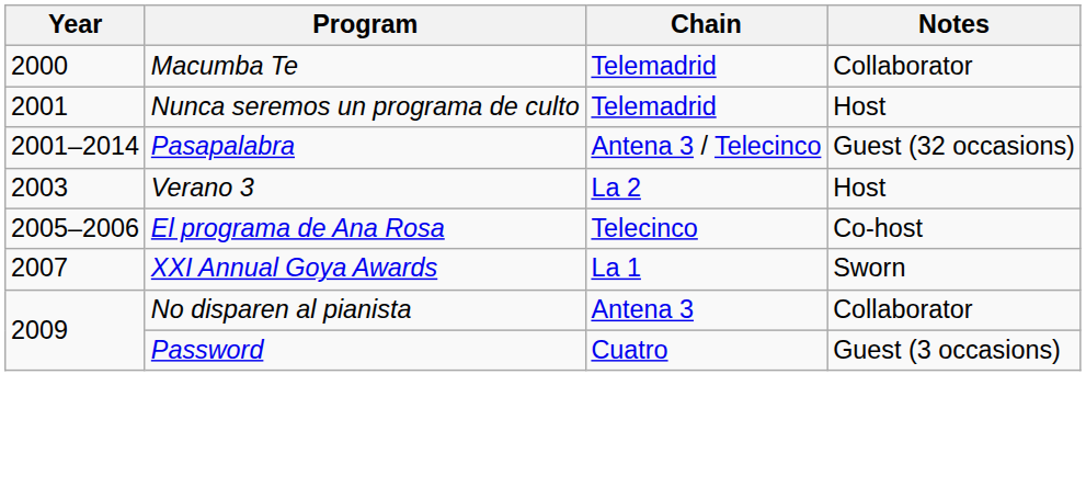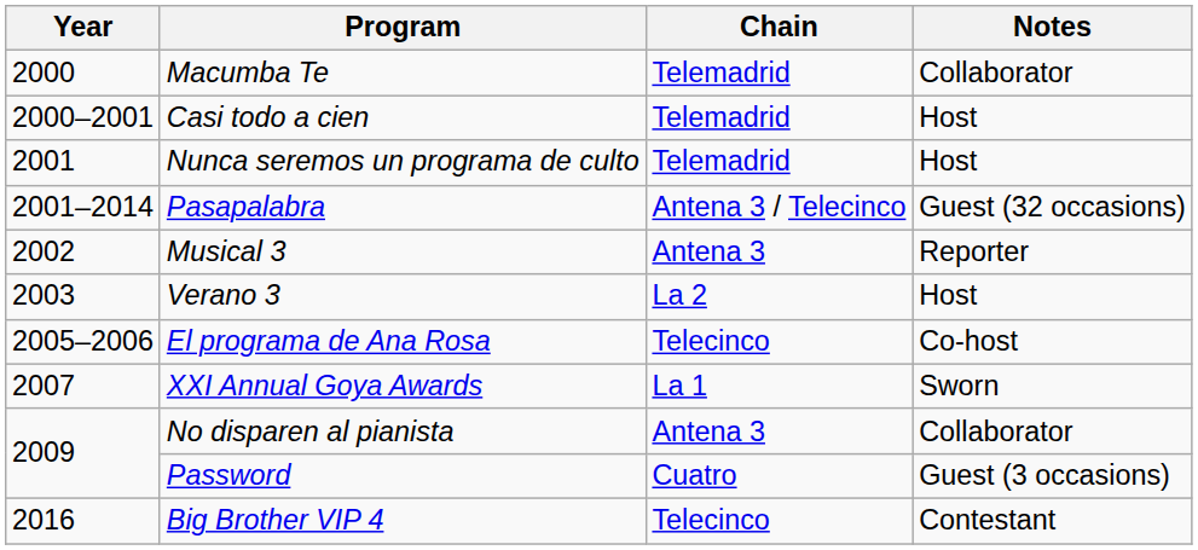 <table class="wikitable">
 <tr>
 <th>Year</th>
 <th>Program</th>
 <th>Chain</th>
 <th>Notes</th>
 </tr>
 <tr>
 <td>2000</td>
 <td><em>Macumba Te</em></td>
 <td><a href='#'>Telemadrid</a></td>
 <td>Collaborator</td>
 </tr>
 <tr>
+<td>2000–2001</td>
+<td><em>Casi todo a cien</em></td>
+<td><a href='#'>Telemadrid</a></td>
+<td>Host</td>
+</tr>
+<tr>
 <td>2001</td>
 <td><em>Nunca seremos un programa de culto</em></td>
 <td><a href='#'>Telemadrid</a></td>
 <td>Host</td>
 </tr>
 <tr>
 <td>2001–2014</td>
 <td><em><a href='#'>Pasapalabra</a></em></td>
 <td><a href='#'>Antena 3</a> / <a href='#'>Telecinco</a></td>
 <td>Guest (32 occasions)</td>
+</tr>
+<tr>
+<td>2002</td>
+<td><em>Musical 3</em></td>
+<td><a href='#'>Antena 3</a></td>
+<td>Reporter</td>
 </tr>
 <tr>
 <td>2003</td>
 <td><em>Verano 3</em></td>
 <td><a href='#'>La 2</a></td>
 <td>Host</td>
 </tr>
 <tr>
 <td>2005–2006</td>
 <td><em><a href='#'>El programa de Ana Rosa</a></em></td>
 <td><a href='#'>Telecinco</a></td>
 <td>Co-host</td>
 </tr>
 <tr>
 <td>2007</td>
 <td><em><a href='#'>XXI Annual Goya Awards</a></em></td>
 <td><a href='#'>La 1</a></td>
 <td>Sworn</td>
 </tr>
 <tr>
 <td rowspan="2">2009</td>
 <td><em>No disparen al pianista</em></td>
 <td><a href='#'>Antena 3</a></td>
 <td>Collaborator</td>
 </tr>
 <tr>
 <td><em><a href='#'>Password</a></em></td>
 <td><a href='#'>Cuatro</a></td>
 <td>Guest (3 occasions)</td>
 </tr>
+<tr>
+<td>2016</td>
+<td><em><a href='#'>Big Brother VIP 4</a></em></td>
+<td><a href='#'>Telecinco</a></td>
+<td>Contestant</td>
+</tr>
 </table>
